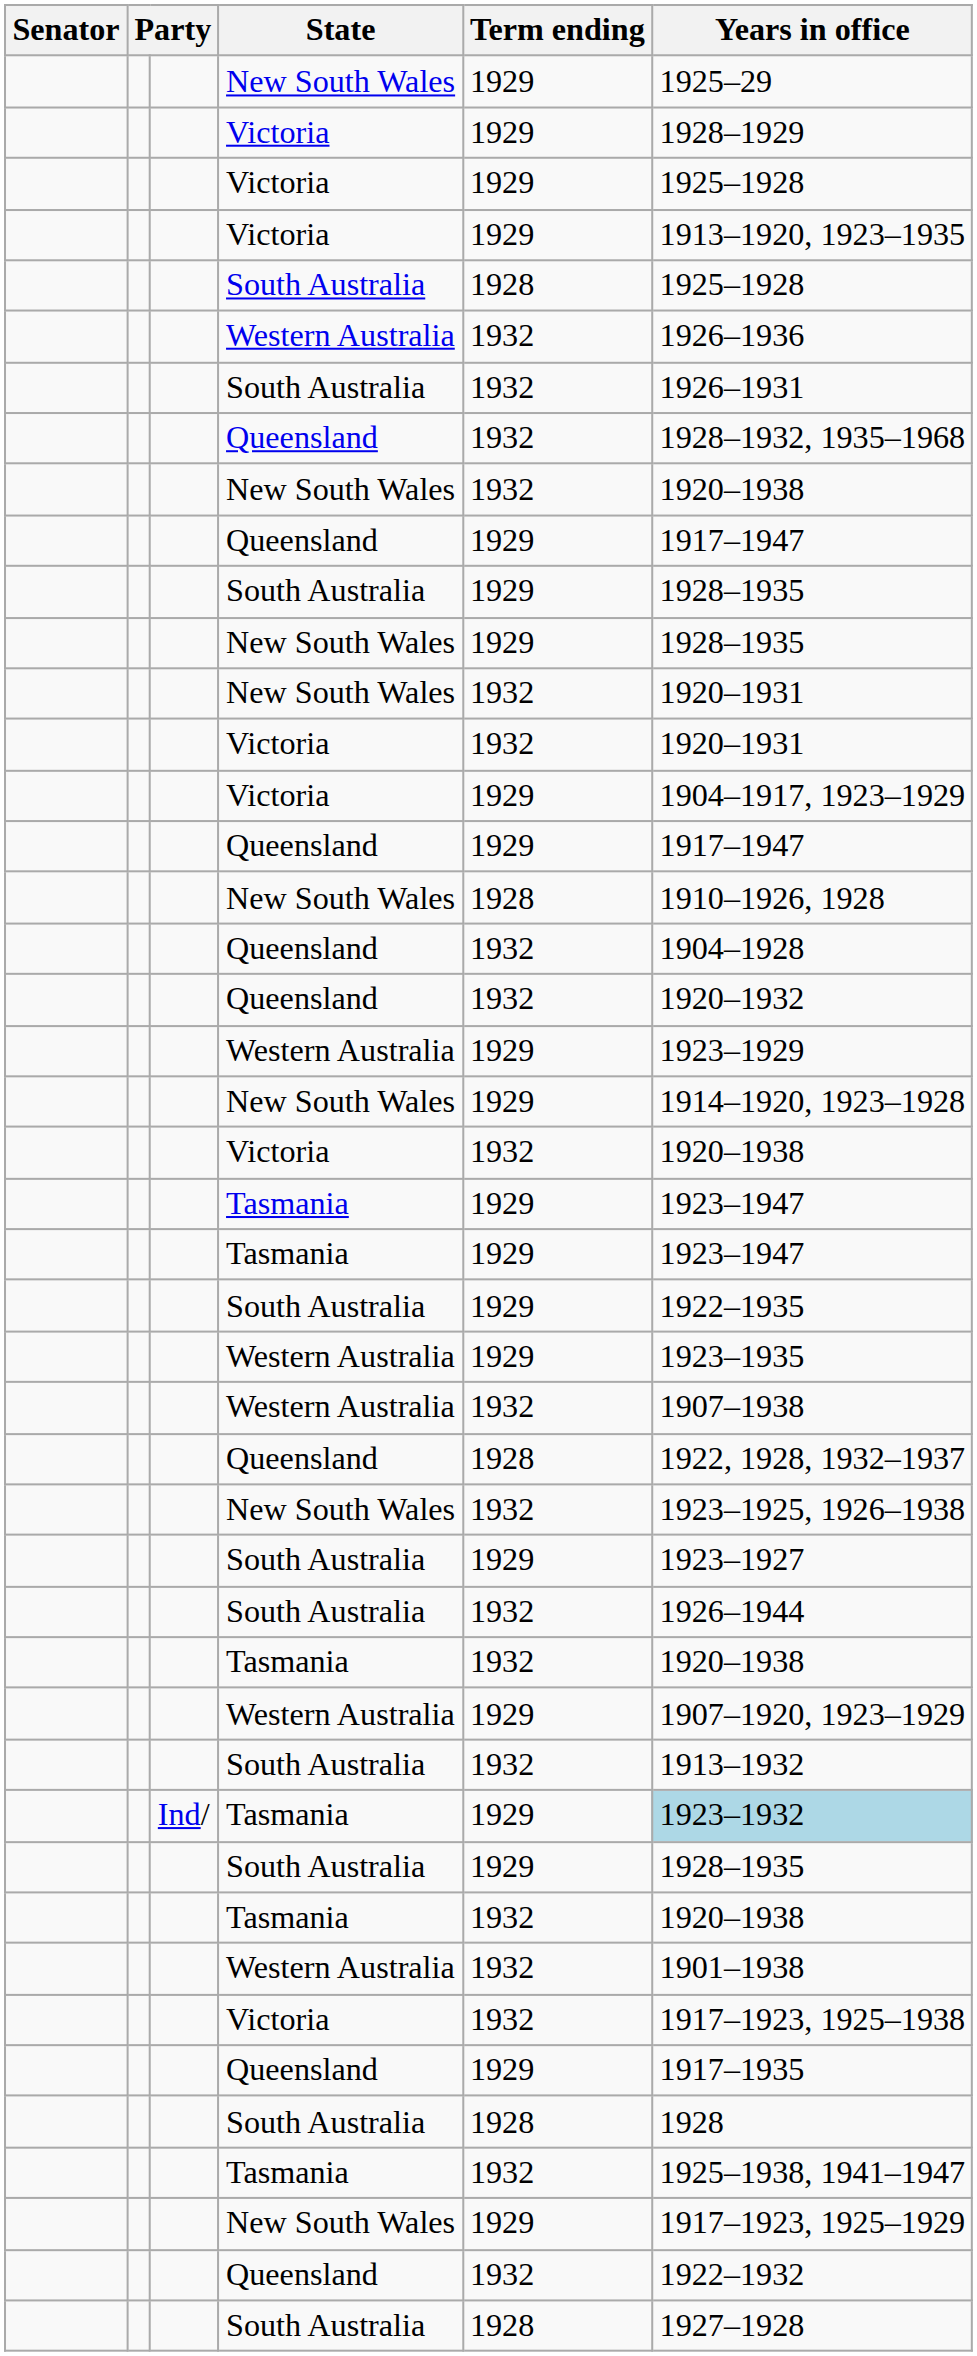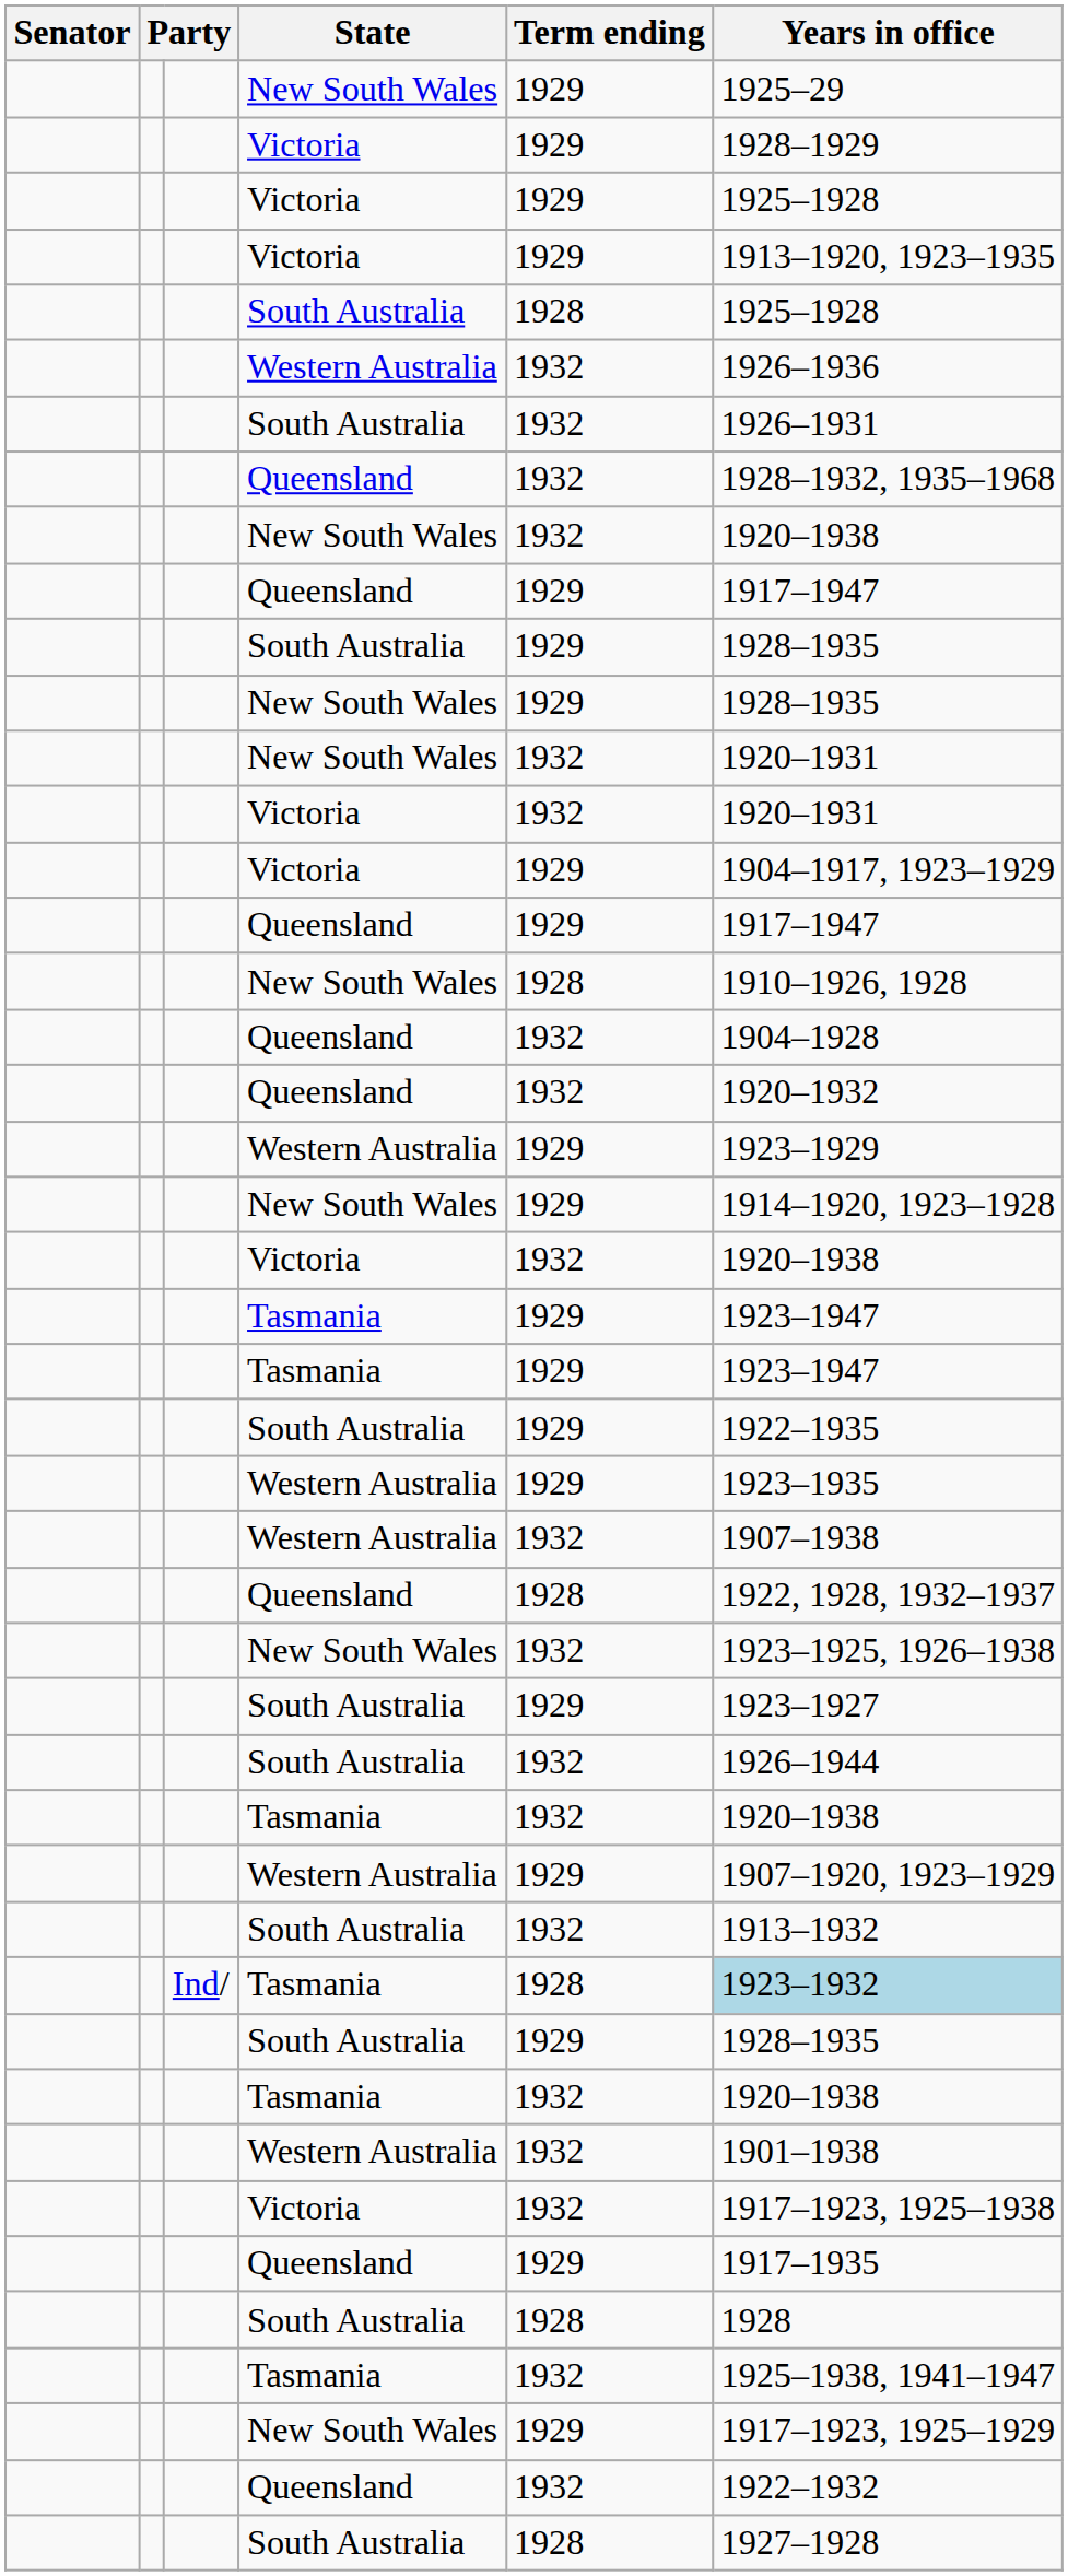 <table class="wikitable sortable">
 <tr>
 <th>Senator</th>
 <th colspan=2>Party</th>
 <th>State</th>
 <th>Term ending</th>
 <th>Years in office</th>
 </tr>
 <tr>
 <td></td>
 <td> </td>
 <td></td>
 <td><a href='#'>New South Wales</a></td>
 <td>1929</td>
 <td>1925–29</td>
 </tr>
 <tr>
 <td> </td>
 <td> </td>
 <td></td>
 <td><a href='#'>Victoria</a></td>
 <td>1929</td>
 <td>1928–1929</td>
 </tr>
 <tr>
 <td> </td>
 <td> </td>
 <td></td>
 <td>Victoria</td>
 <td>1929</td>
 <td>1925–1928</td>
 </tr>
 <tr>
 <td></td>
 <td> </td>
 <td></td>
 <td>Victoria</td>
 <td>1929</td>
 <td>1913–1920, 1923–1935</td>
 </tr>
 <tr>
 <td> </td>
 <td> </td>
 <td></td>
 <td><a href='#'>South Australia</a></td>
 <td>1928 </td>
 <td>1925–1928</td>
 </tr>
 <tr>
 <td></td>
 <td> </td>
 <td></td>
 <td><a href='#'>Western Australia</a></td>
 <td>1932</td>
 <td>1926–1936</td>
 </tr>
 <tr>
 <td></td>
 <td> </td>
 <td></td>
 <td>South Australia</td>
 <td>1932</td>
 <td>1926–1931</td>
 </tr>
 <tr>
 <td> </td>
 <td> </td>
 <td></td>
 <td><a href='#'>Queensland</a></td>
 <td>1932</td>
 <td>1928–1932, 1935–1968</td>
 </tr>
 <tr>
 <td></td>
 <td> </td>
 <td></td>
 <td>New South Wales</td>
 <td>1932</td>
 <td>1920–1938</td>
 </tr>
 <tr>
 <td></td>
 <td> </td>
 <td></td>
 <td>Queensland</td>
 <td>1929</td>
 <td>1917–1947</td>
 </tr>
 <tr>
 <td> </td>
 <td> </td>
 <td></td>
 <td>South Australia</td>
 <td>1929</td>
 <td>1928–1935</td>
 </tr>
 <tr>
 <td> </td>
 <td> </td>
 <td></td>
 <td>New South Wales</td>
 <td>1929</td>
 <td>1928–1935</td>
 </tr>
 <tr>
 <td></td>
 <td> </td>
 <td></td>
 <td>New South Wales</td>
 <td>1932</td>
 <td>1920–1931</td>
 </tr>
 <tr>
 <td></td>
 <td> </td>
 <td></td>
 <td>Victoria</td>
 <td>1932</td>
 <td>1920–1931</td>
 </tr>
 <tr>
 <td></td>
 <td> </td>
 <td></td>
 <td>Victoria</td>
 <td>1929</td>
 <td>1904–1917, 1923–1929</td>
 </tr>
 <tr>
 <td></td>
 <td> </td>
 <td></td>
 <td>Queensland</td>
 <td>1929</td>
 <td>1917–1947</td>
 </tr>
 <tr>
 <td> </td>
 <td> </td>
 <td></td>
 <td>New South Wales</td>
 <td>1928 </td>
 <td>1910–1926, 1928</td>
 </tr>
 <tr>
 <td> </td>
 <td> </td>
 <td></td>
 <td>Queensland</td>
 <td>1932</td>
 <td>1904–1928</td>
 </tr>
 <tr>
 <td></td>
 <td> </td>
 <td></td>
 <td>Queensland</td>
 <td>1932</td>
 <td>1920–1932</td>
 </tr>
 <tr>
 <td></td>
 <td> </td>
 <td></td>
 <td>Western Australia</td>
 <td>1929</td>
 <td>1923–1929</td>
 </tr>
 <tr>
 <td> </td>
 <td> </td>
 <td></td>
 <td>New South Wales</td>
 <td>1929</td>
 <td>1914–1920, 1923–1928</td>
 </tr>
 <tr>
 <td></td>
 <td> </td>
 <td></td>
 <td>Victoria</td>
 <td>1932</td>
 <td>1920–1938</td>
 </tr>
 <tr>
 <td></td>
 <td> </td>
 <td></td>
 <td><a href='#'>Tasmania</a></td>
 <td>1929</td>
 <td>1923–1947</td>
 </tr>
 <tr>
 <td></td>
 <td> </td>
 <td></td>
 <td>Tasmania</td>
 <td>1929</td>
 <td>1923–1947</td>
 </tr>
 <tr>
 <td></td>
 <td> </td>
 <td></td>
 <td>South Australia</td>
 <td>1929</td>
 <td>1922–1935</td>
 </tr>
 <tr>
 <td></td>
 <td> </td>
 <td></td>
 <td>Western Australia</td>
 <td>1929</td>
 <td>1923–1935</td>
 </tr>
 <tr>
 <td></td>
 <td> </td>
 <td></td>
 <td>Western Australia</td>
 <td>1932</td>
 <td>1907–1938</td>
 </tr>
 <tr>
 <td> </td>
 <td> </td>
 <td></td>
 <td>Queensland</td>
 <td>1928 </td>
 <td>1922, 1928, 1932–1937</td>
 </tr>
 <tr>
 <td></td>
 <td> </td>
 <td></td>
 <td>New South Wales</td>
 <td>1932</td>
 <td>1923–1925, 1926–1938</td>
 </tr>
 <tr>
 <td> </td>
 <td> </td>
 <td></td>
 <td>South Australia</td>
 <td>1929</td>
 <td>1923–1927</td>
 </tr>
 <tr>
 <td></td>
 <td> </td>
 <td></td>
 <td>South Australia</td>
 <td>1932</td>
 <td>1926–1944</td>
 </tr>
 <tr>
 <td></td>
 <td> </td>
 <td></td>
 <td>Tasmania</td>
 <td>1932</td>
 <td>1920–1938</td>
 </tr>
 <tr>
 <td></td>
 <td> </td>
 <td></td>
 <td>Western Australia</td>
 <td>1929</td>
 <td>1907–1920, 1923–1929</td>
 </tr>
 <tr>
 <td></td>
 <td> </td>
 <td></td>
 <td>South Australia</td>
 <td>1932</td>
 <td>1913–1932</td>
 </tr>
 <tr>
 <td></td>
 <td> </td>
 <td><a href='#'>Ind</a>/ </td>
 <td>Tasmania</td>
-<td>1929</td>
+<td>1928</td>
 <td style="background: lightblue;">1923–1932</td>
 </tr>
 <tr>
 <td> </td>
 <td> </td>
 <td></td>
 <td>South Australia</td>
 <td>1929</td>
 <td>1928–1935</td>
 </tr>
 <tr>
 <td></td>
 <td> </td>
 <td></td>
 <td>Tasmania</td>
 <td>1932</td>
 <td>1920–1938</td>
 </tr>
 <tr>
 <td> </td>
 <td> </td>
 <td></td>
 <td>Western Australia</td>
 <td>1932</td>
 <td>1901–1938</td>
 </tr>
 <tr>
 <td></td>
 <td> </td>
 <td></td>
 <td>Victoria</td>
 <td>1932</td>
 <td>1917–1923, 1925–1938</td>
 </tr>
 <tr>
 <td></td>
 <td> </td>
 <td></td>
 <td>Queensland</td>
 <td>1929</td>
 <td>1917–1935</td>
 </tr>
 <tr>
 <td> </td>
 <td> </td>
 <td></td>
 <td>South Australia</td>
 <td>1928 </td>
 <td>1928</td>
 </tr>
 <tr>
 <td></td>
 <td> </td>
 <td></td>
 <td>Tasmania</td>
 <td>1932</td>
 <td>1925–1938, 1941–1947</td>
 </tr>
 <tr>
 <td></td>
 <td> </td>
 <td></td>
 <td>New South Wales</td>
 <td>1929</td>
 <td>1917–1923, 1925–1929</td>
 </tr>
 <tr>
 <td></td>
 <td> </td>
 <td></td>
 <td>Queensland</td>
 <td>1932</td>
 <td>1922–1932</td>
 </tr>
 <tr>
 <td> </td>
 <td> </td>
 <td></td>
 <td>South Australia</td>
 <td>1928 </td>
 <td>1927–1928</td>
 </tr>
 </table>
